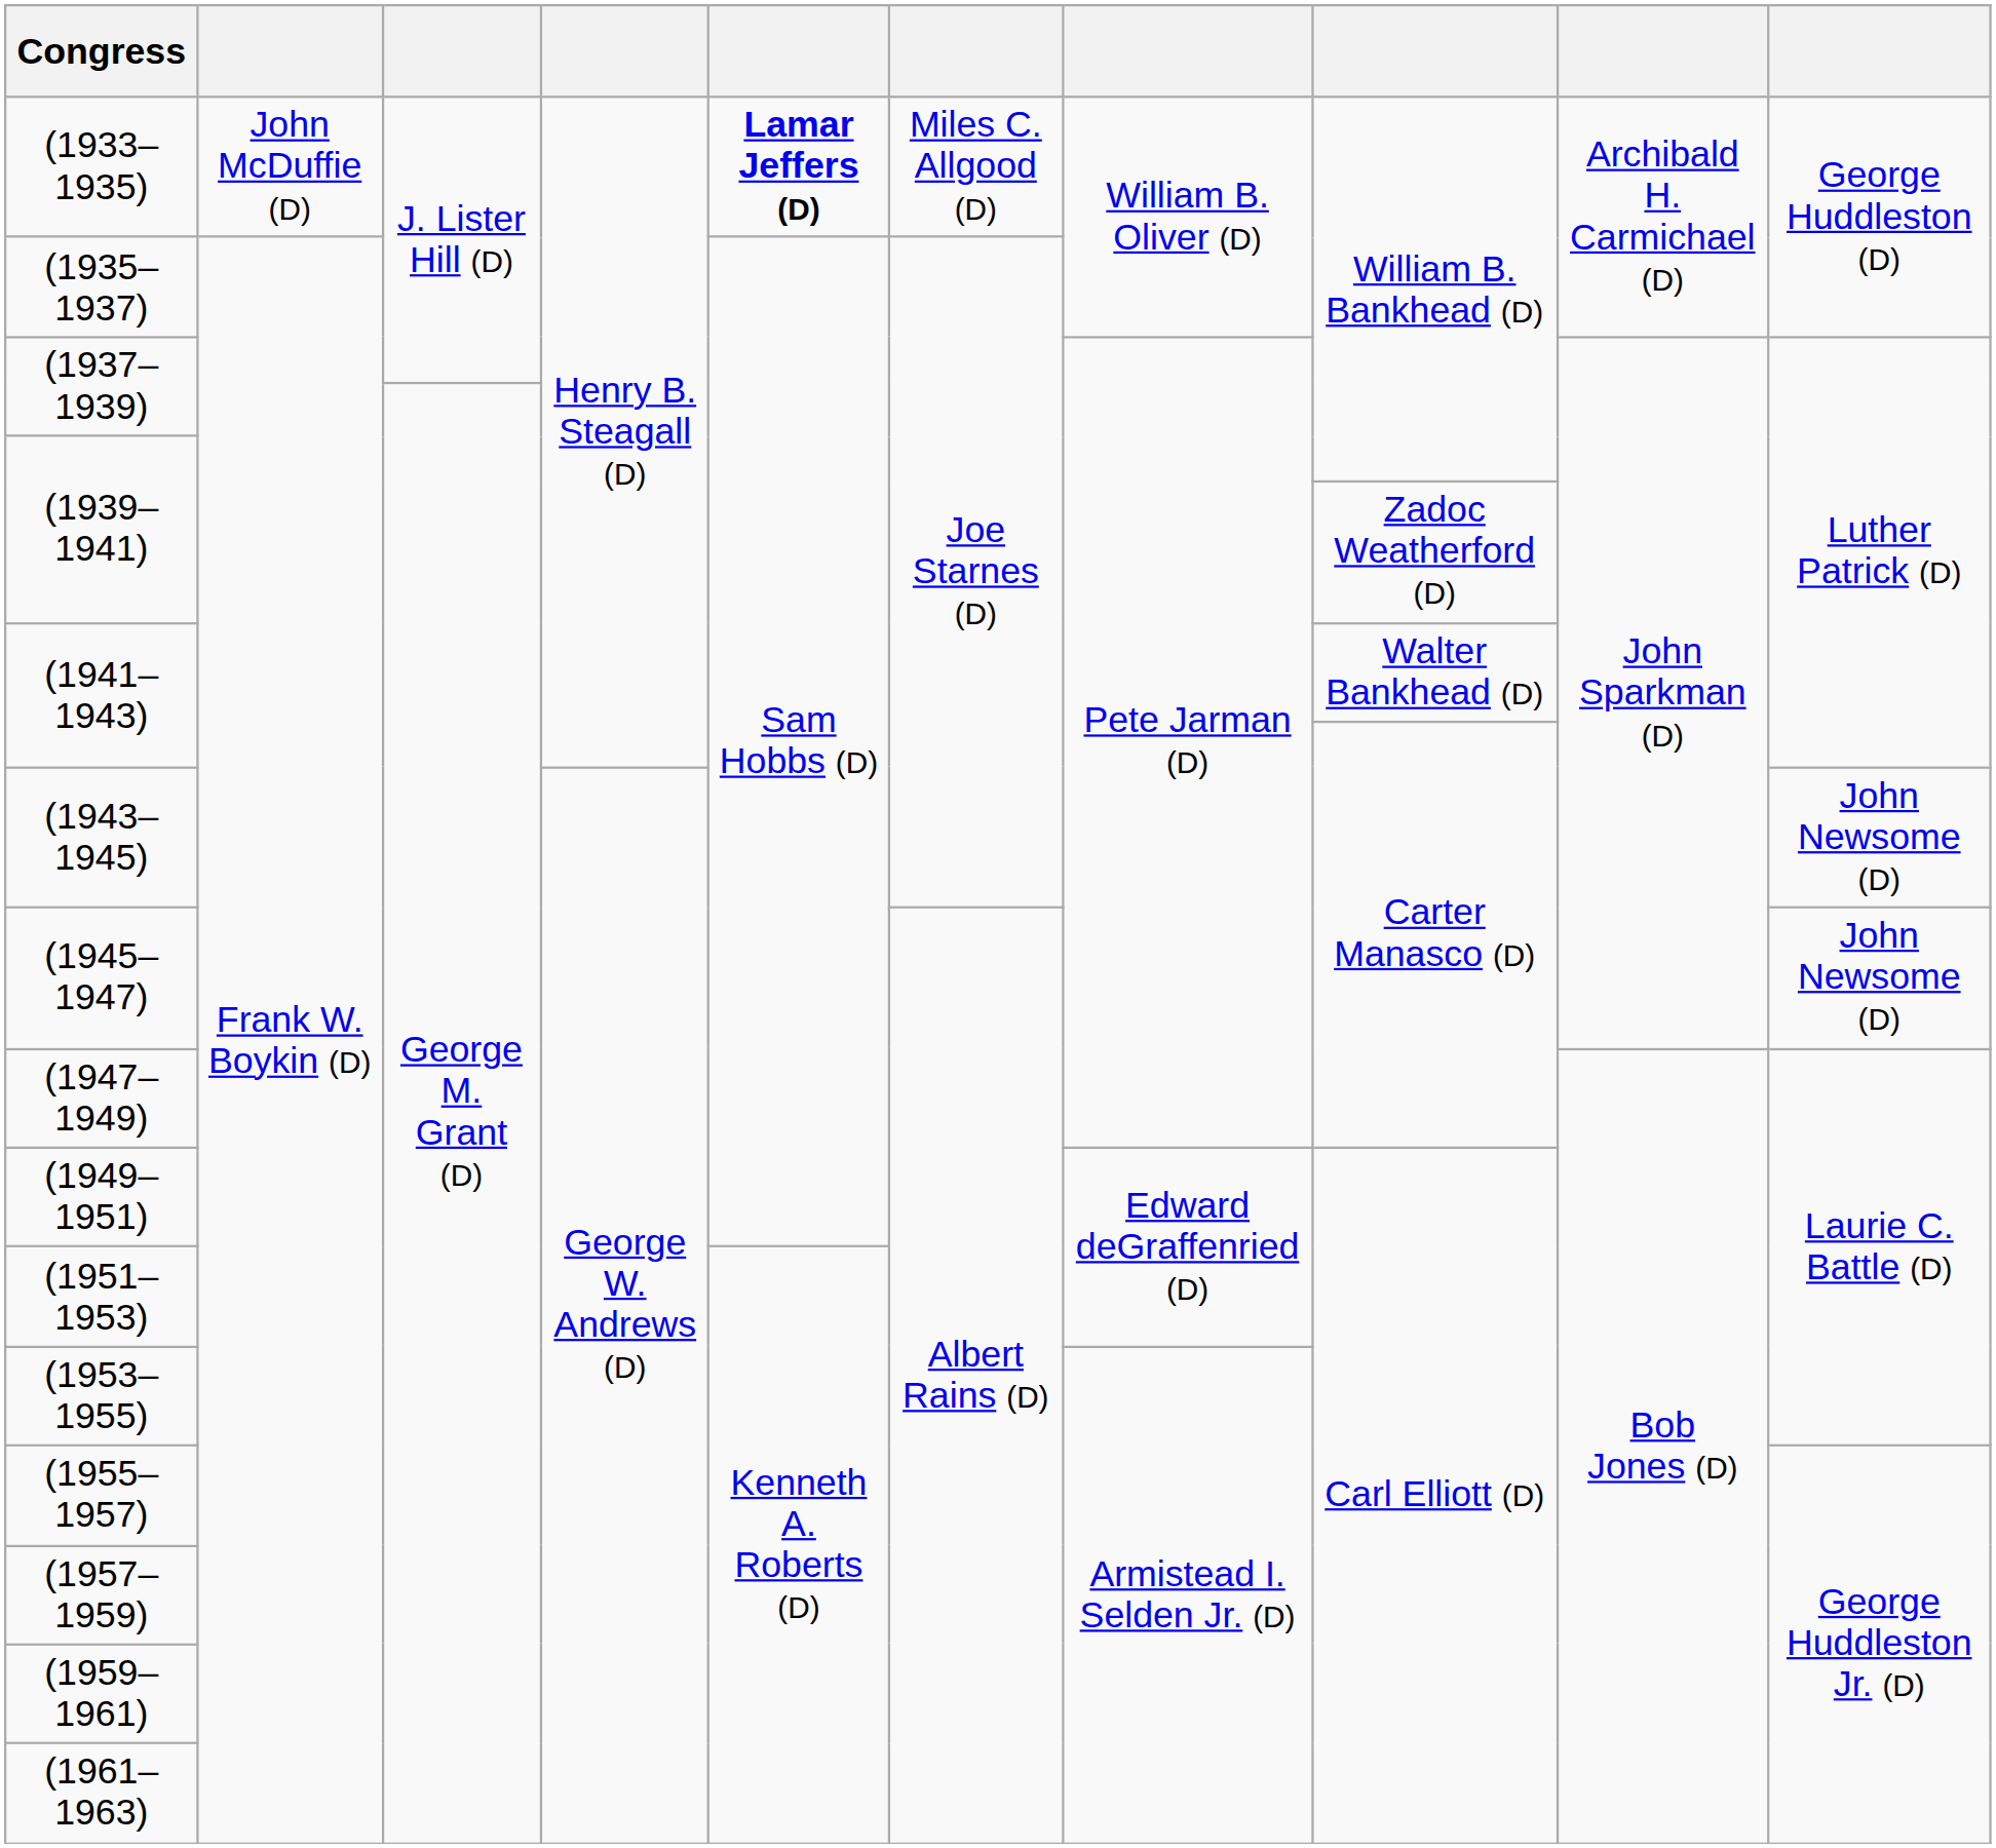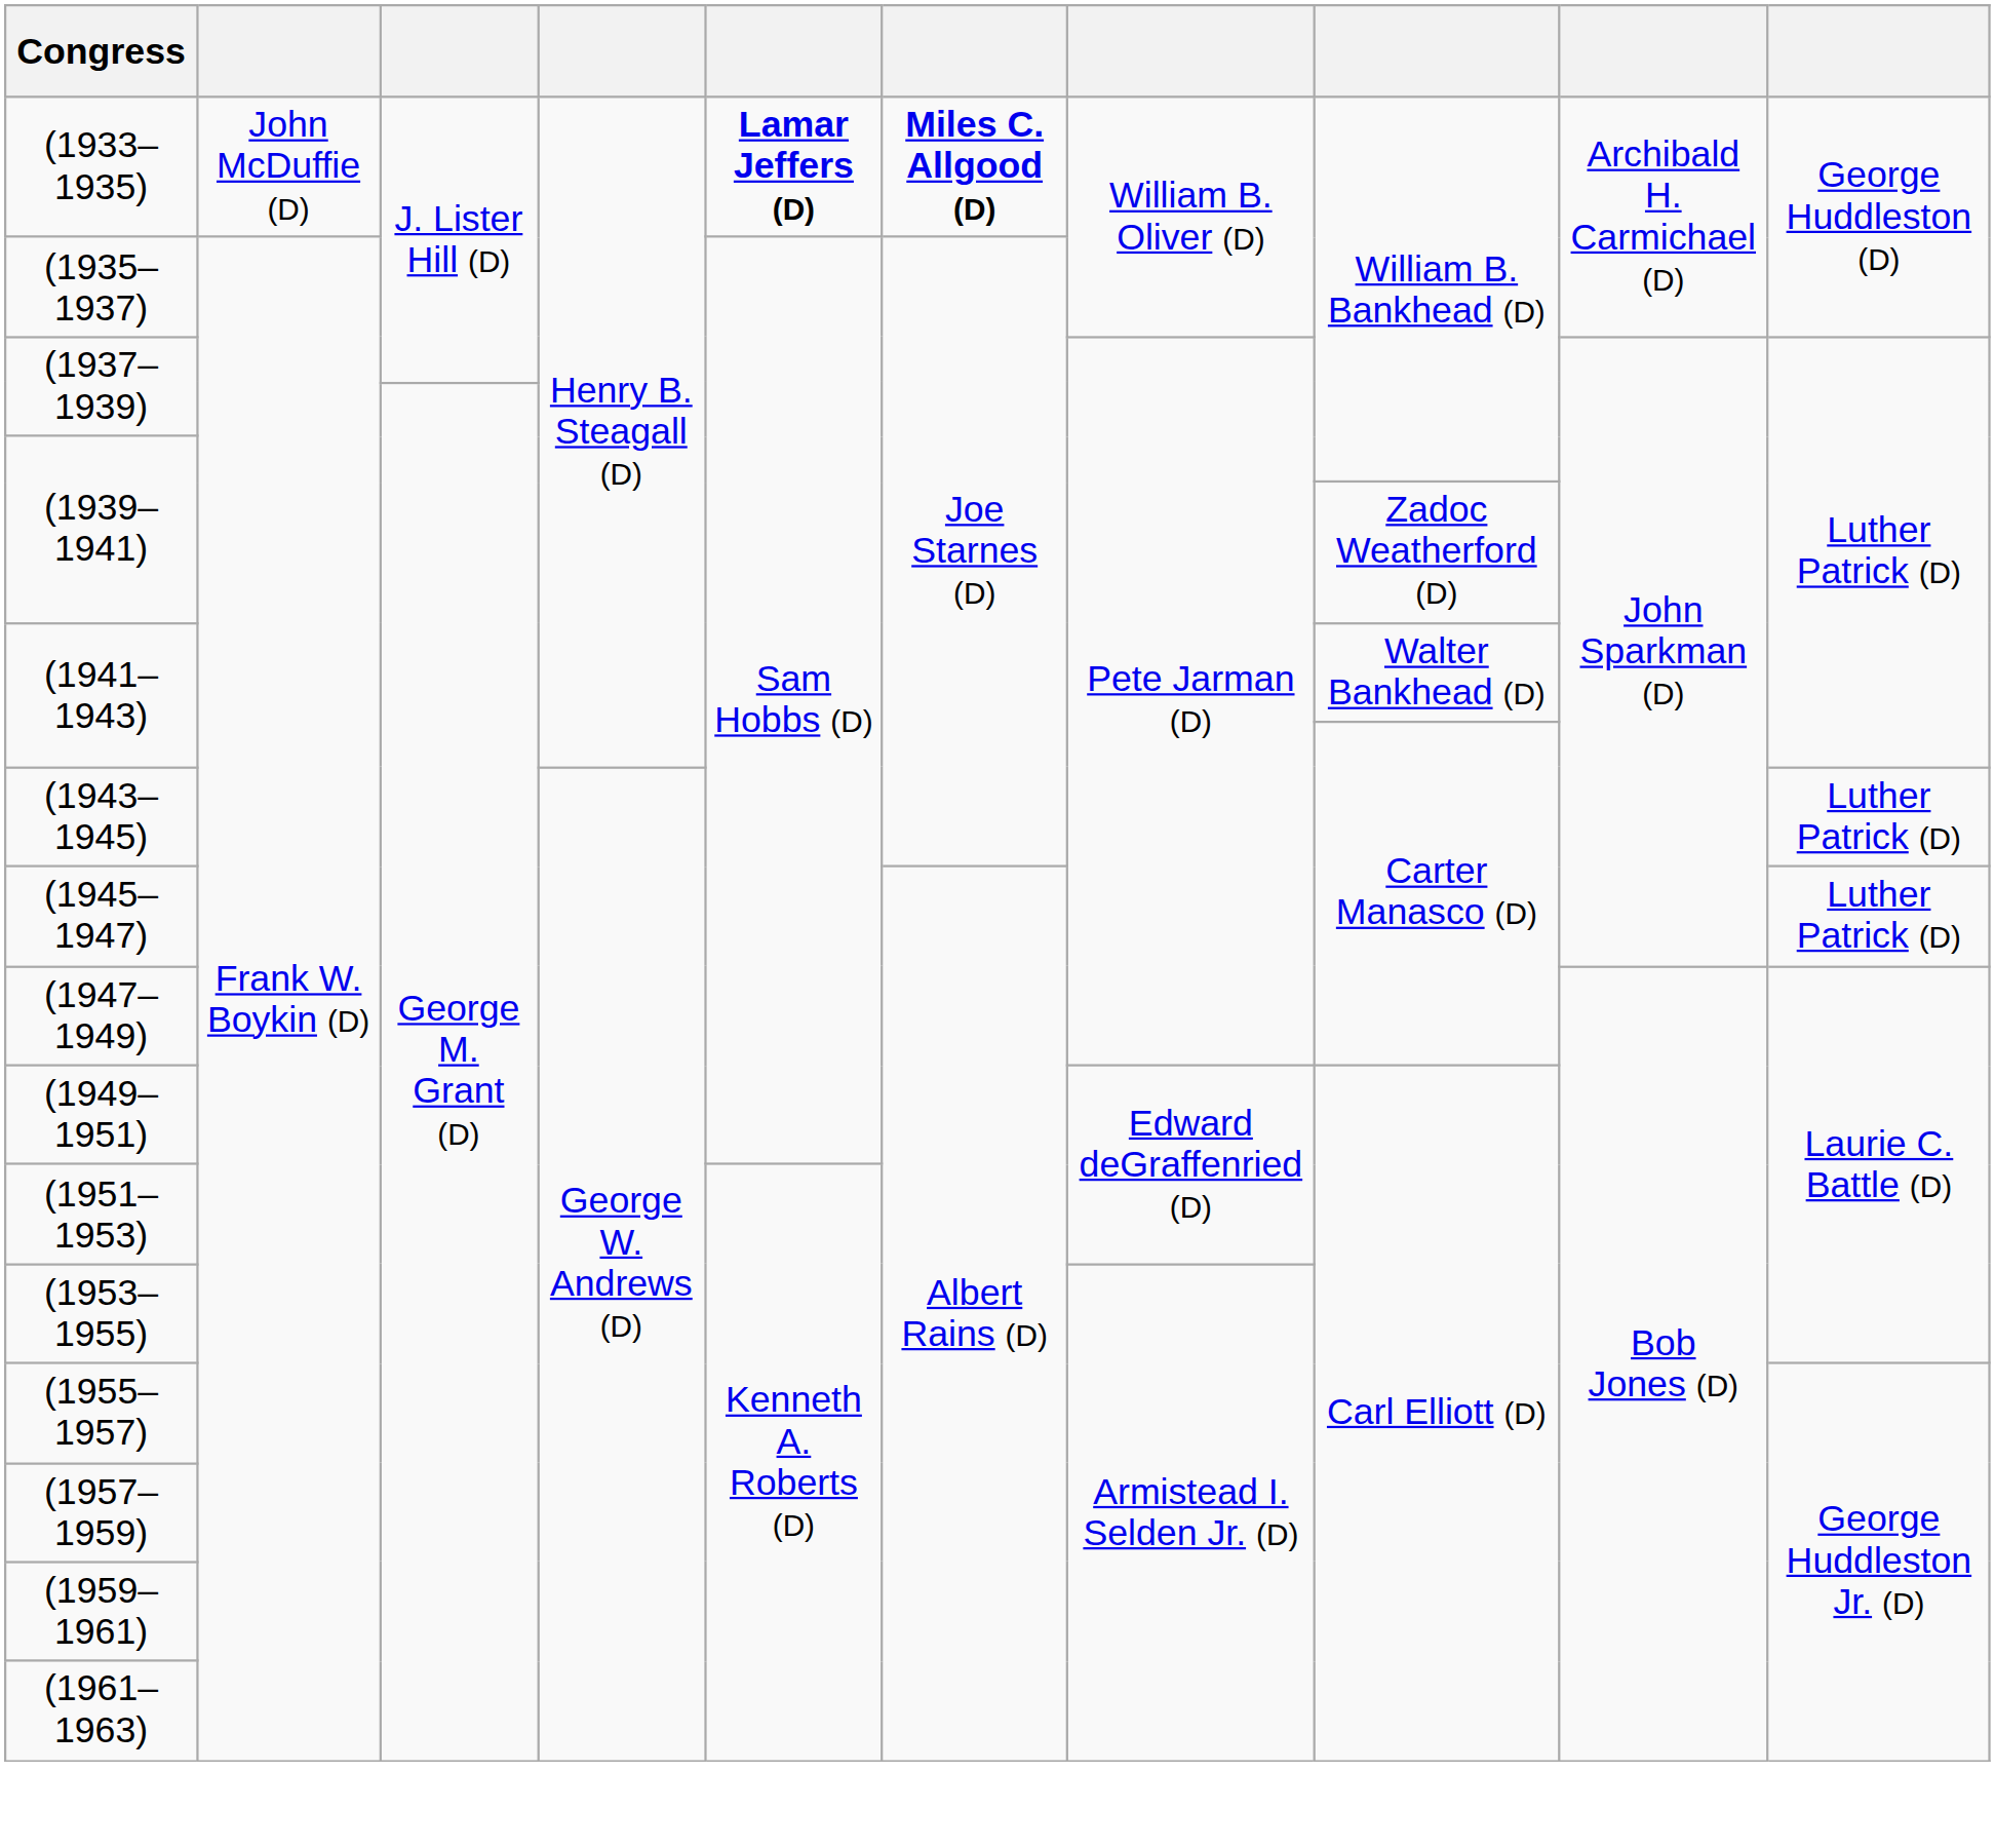 <table class="wikitable sticky-header" style="text-align:center">
 <tr style="height:2.5em">
 <th>Congress</th>
 <th></th>
 <th></th>
 <th></th>
 <th></th>
 <th></th>
 <th></th>
 <th></th>
 <th></th>
 <th></th>
 </tr>
 <tr style="height:2.5em">
 <td><strong></strong> (1933–1935)</td>
 <td><a href='#'>John McDuffie</a> <small>(D)</small></td>
 <td rowspan=3 ><a href='#'>J. Lister Hill</a> <small>(D)</small></td>
 <td rowspan=8 ><a href='#'>Henry B.<br>Steagall</a> <small>(D)</small></td>
 <td><strong><a href='#'>Lamar Jeffers</a> <small>(D)</small></strong></td>
-<td><a href='#'>Miles C. Allgood</a> <small>(D)</small></td>
+<td><strong><a href='#'>Miles C. Allgood</a> <small>(D)</small></strong></td>
 <td rowspan=2 ><a href='#'>William B.<br>Oliver</a> <small>(D)</small></td>
 <td rowspan=5 ><a href='#'>William B.<br>Bankhead</a> <small>(D)</small></td>
 <td rowspan=2 ><a href='#'>Archibald H.<br>Carmichael</a> <small>(D)</small></td>
 <td rowspan=2 ><a href='#'>George<br>Huddleston</a> <small>(D)</small></td>
 </tr>
 <tr style="height:2.5em">
 <td><strong></strong> (1935–1937)</td>
 <td rowspan=17 ><a href='#'>Frank W.<br>Boykin</a> <small>(D)</small></td>
 <td rowspan=11 ><a href='#'>Sam Hobbs</a> <small>(D)</small></td>
 <td rowspan=8 ><a href='#'>Joe Starnes</a> <small>(D)</small></td>
 </tr>
 <tr style="height:1.25em">
 <td rowspan=2><strong></strong> (1937–1939)</td>
 <td rowspan=9 ><a href='#'>Pete Jarman</a> <small>(D)</small></td>
 <td rowspan=8 ><a href='#'>John<br>Sparkman</a> <small>(D)</small></td>
 <td rowspan=6 ><a href='#'>Luther Patrick</a> <small>(D)</small></td>
 </tr>
 <tr style="height:1.25em">
 <td rowspan=15 ><a href='#'>George M.<br>Grant</a> <small>(D)</small></td>
 </tr>
 <tr style="height:1.25em">
 <td rowspan=2><strong></strong> (1939–1941)</td>
 </tr>
 <tr style="height:2em">
 <td><a href='#'>Zadoc Weatherford</a> <small>(D)</small></td>
 </tr>
 <tr style="height:2em">
 <td rowspan=2><strong></strong> (1941–1943)</td>
 <td><a href='#'>Walter Bankhead</a> <small>(D)</small></td>
 </tr>
 <tr style="height:1.25em">
 <td rowspan=4 ><a href='#'>Carter Manasco</a> <small>(D)</small></td>
 </tr>
 <tr style="height:2.5em">
 <td><strong></strong> (1943–1945)</td>
 <td rowspan=10 ><a href='#'>George W.<br>Andrews</a> <small>(D)</small></td>
-<td><a href='#'>John Newsome</a> <small>(D)</small></td>
+<td><a href='#'>Luther Patrick</a> <small>(D)</small></td>
 </tr>
 <tr style="height:2.5em">
 <td><strong></strong> (1945–1947)</td>
 <td rowspan=9 ><a href='#'>Albert Rains</a> <small>(D)</small></td>
-<td><a href='#'>John Newsome</a> <small>(D)</small></td>
+<td><a href='#'>Luther Patrick</a> <small>(D)</small></td>
 </tr>
 <tr style="height:2.5em">
 <td><strong></strong> (1947–1949)</td>
 <td rowspan=8 ><a href='#'>Bob<br>Jones</a> <small>(D)</small></td>
 <td rowspan=4 ><a href='#'>Laurie C. Battle</a> <small>(D)</small></td>
 </tr>
 <tr style="height:2.5em">
 <td><strong></strong> (1949–1951)</td>
 <td rowspan=2 ><a href='#'>Edward<br>deGraffenried</a> <small>(D)</small></td>
 <td rowspan=7 ><a href='#'>Carl Elliott</a> <small>(D)</small></td>
 </tr>
 <tr style="height:2.5em">
 <td><strong></strong> (1951–1953)</td>
 <td rowspan=6 ><a href='#'>Kenneth A.<br>Roberts</a> <small>(D)</small></td>
 </tr>
 <tr style="height:2.5em">
 <td><strong></strong> (1953–1955)</td>
 <td rowspan=5 ><a href='#'>Armistead I.<br>Selden Jr.</a> <small>(D)</small></td>
 </tr>
 <tr style="height:2.5em">
 <td><strong></strong> (1955–1957)</td>
 <td rowspan=4 ><a href='#'>George<br>Huddleston Jr.</a> <small>(D)</small></td>
 </tr>
 <tr style="height:2.5em">
 <td><strong></strong> (1957–1959)</td>
 </tr>
 <tr style="height:2.5em">
 <td><strong></strong> (1959–1961)</td>
 </tr>
 <tr style="height:2.5em">
 <td><strong></strong> (1961–1963)</td>
 </tr>
 </table>
